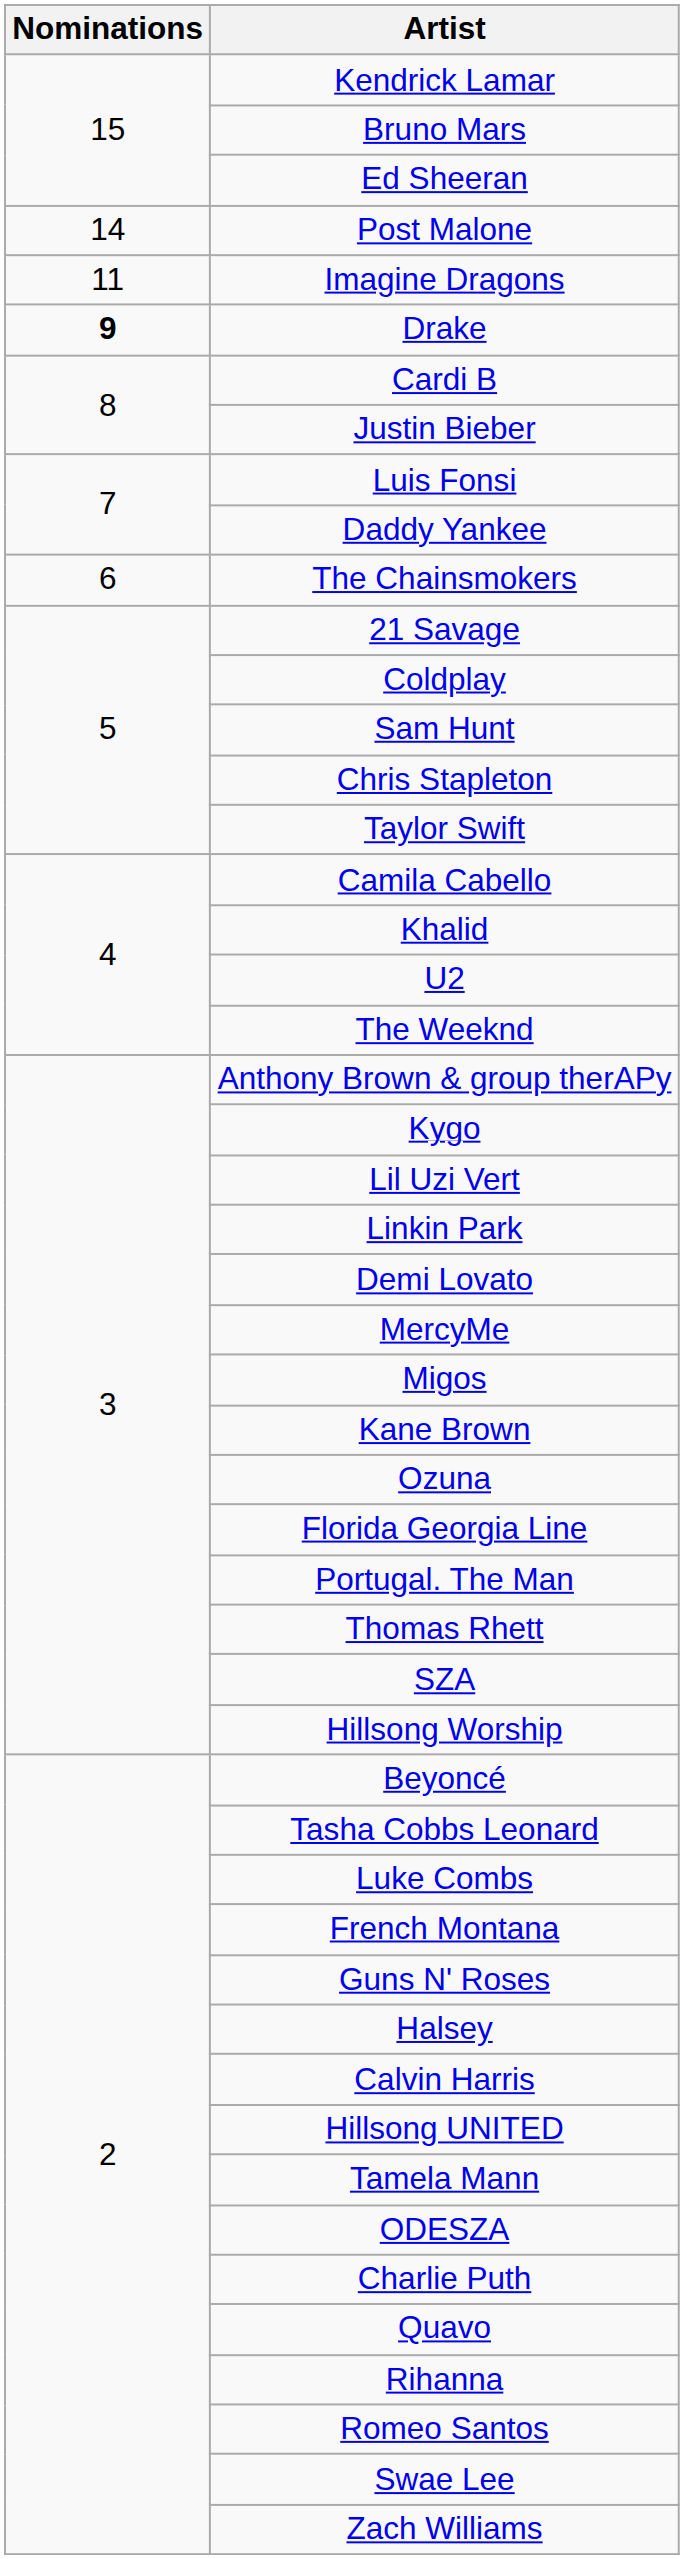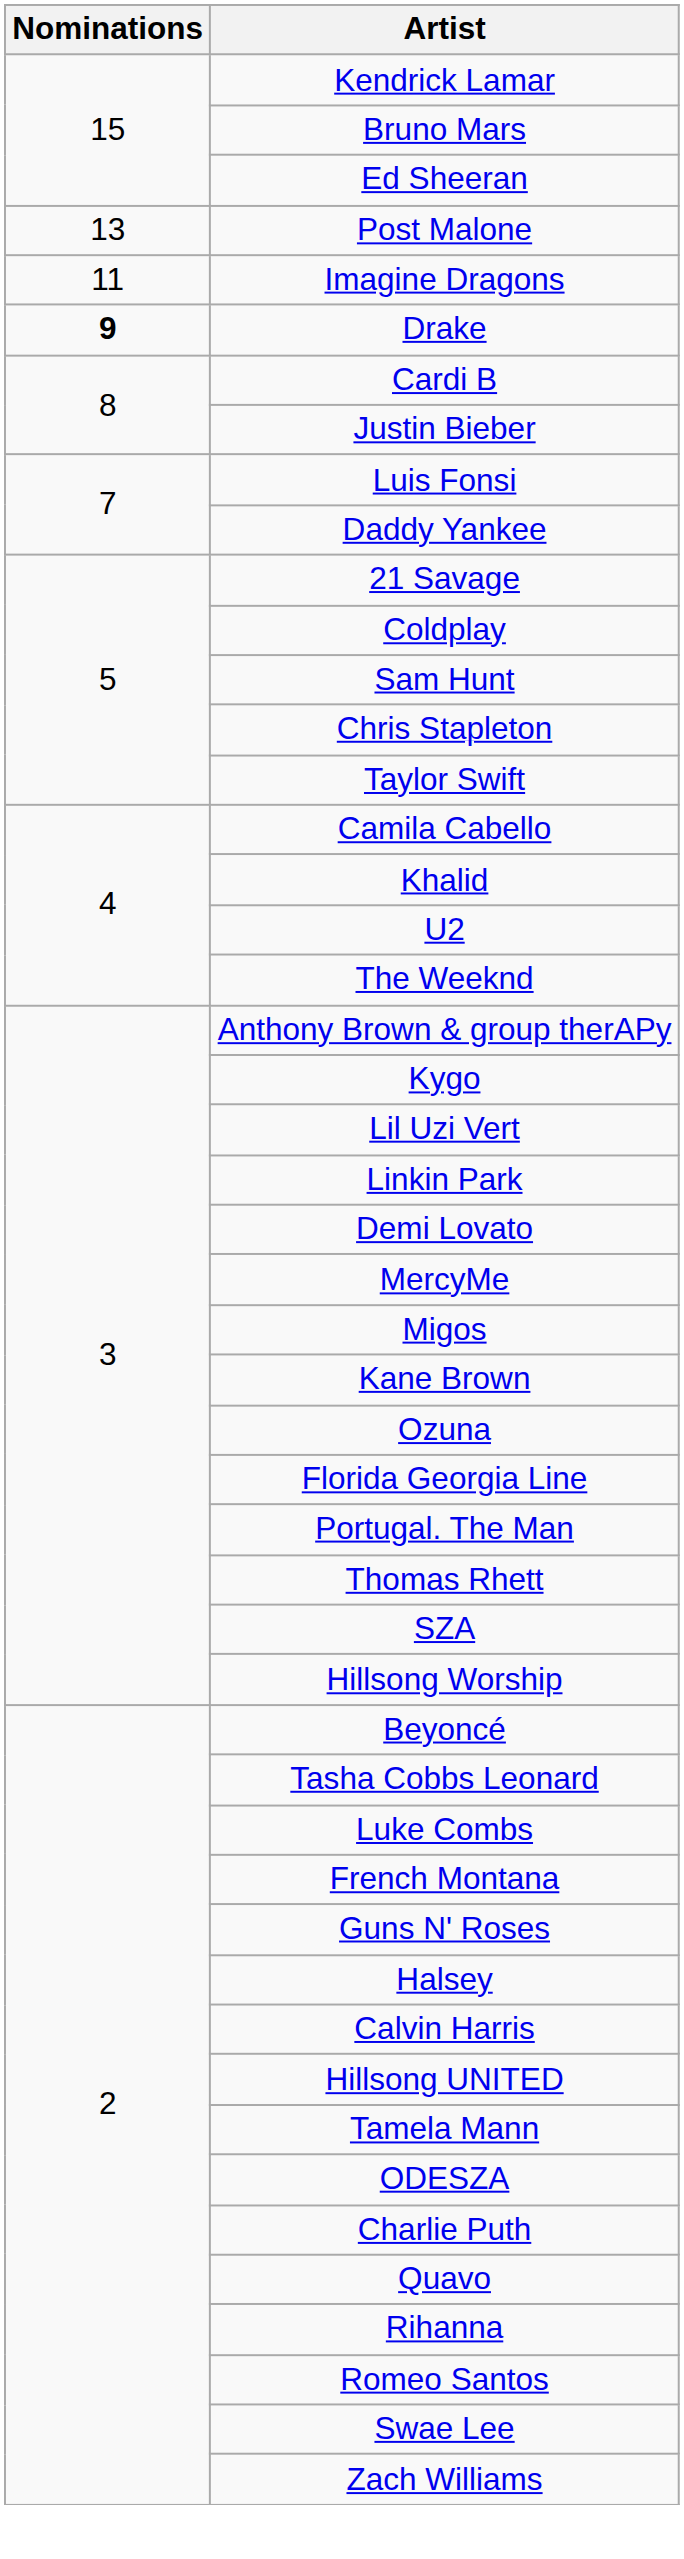 <table class="wikitable" rowspan="2" style="text-align:center;">
 <tr>
 <th scope="col" style="width:55px;">Nominations</th>
 <th scope="col" style="text-align:center;">Artist</th>
 </tr>
 <tr>
 <td rowspan="3" style="text-align:center">15</td>
 <td><a href='#'>Kendrick Lamar</a></td>
 </tr>
 <tr>
 <td><a href='#'>Bruno Mars</a></td>
 </tr>
 <tr>
 <td><a href='#'>Ed Sheeran</a></td>
 </tr>
 <tr>
-<td style="text-align:center">14</td>
+<td style="text-align:center">13</td>
 <td><a href='#'>Post Malone</a></td>
 </tr>
 <tr>
 <td style="text-align:center">11</td>
 <td><a href='#'>Imagine Dragons</a></td>
 </tr>
 <tr>
 <td style="text-align:center"><strong>9</strong></td>
 <td><a href='#'>Drake</a></td>
 </tr>
 <tr>
 <td rowspan="2" style="text-align:center">8</td>
 <td><a href='#'>Cardi B</a></td>
 </tr>
 <tr>
 <td><a href='#'>Justin Bieber</a></td>
 </tr>
 <tr>
 <td rowspan="2" style="text-align:center">7</td>
 <td><a href='#'>Luis Fonsi</a></td>
 </tr>
 <tr>
 <td><a href='#'>Daddy Yankee</a></td>
-</tr>
-<tr>
-<td style="text-align:center">6</td>
-<td><a href='#'>The Chainsmokers</a></td>
 </tr>
 <tr>
 <td rowspan="5" style="text-align:center">5</td>
 <td><a href='#'>21 Savage</a></td>
 </tr>
 <tr>
 <td><a href='#'>Coldplay</a></td>
 </tr>
 <tr>
 <td><a href='#'>Sam Hunt</a></td>
 </tr>
 <tr>
 <td><a href='#'>Chris Stapleton</a></td>
 </tr>
 <tr>
 <td><a href='#'>Taylor Swift</a></td>
 </tr>
 <tr>
 <td rowspan="4" style="text-align:center">4</td>
 <td><a href='#'>Camila Cabello</a></td>
 </tr>
 <tr>
 <td><a href='#'>Khalid</a></td>
 </tr>
 <tr>
 <td><a href='#'>U2</a></td>
 </tr>
 <tr>
 <td><a href='#'>The Weeknd</a></td>
 </tr>
 <tr>
 <td rowspan="14" style="text-align:center">3</td>
 <td><a href='#'>Anthony Brown & group therAPy</a></td>
 </tr>
 <tr>
 <td><a href='#'>Kygo</a></td>
 </tr>
 <tr>
 <td><a href='#'>Lil Uzi Vert</a></td>
 </tr>
 <tr>
 <td><a href='#'>Linkin Park</a></td>
 </tr>
 <tr>
 <td><a href='#'>Demi Lovato</a></td>
 </tr>
 <tr>
 <td><a href='#'>MercyMe</a></td>
 </tr>
 <tr>
 <td><a href='#'>Migos</a></td>
 </tr>
 <tr>
 <td><a href='#'>Kane Brown</a></td>
 </tr>
 <tr>
 <td><a href='#'>Ozuna</a></td>
 </tr>
 <tr>
 <td><a href='#'>Florida Georgia Line</a></td>
 </tr>
 <tr>
 <td><a href='#'>Portugal. The Man</a></td>
 </tr>
 <tr>
 <td><a href='#'>Thomas Rhett</a></td>
 </tr>
 <tr>
 <td><a href='#'>SZA</a></td>
 </tr>
 <tr>
 <td><a href='#'>Hillsong Worship</a></td>
 </tr>
 <tr>
 <td rowspan="16" style="text-align:center">2</td>
 <td><a href='#'>Beyoncé</a></td>
 </tr>
 <tr>
 <td><a href='#'>Tasha Cobbs Leonard</a></td>
 </tr>
 <tr>
 <td><a href='#'>Luke Combs</a></td>
 </tr>
 <tr>
 <td><a href='#'>French Montana</a></td>
 </tr>
 <tr>
 <td><a href='#'>Guns N' Roses</a></td>
 </tr>
 <tr>
 <td><a href='#'>Halsey</a></td>
 </tr>
 <tr>
 <td><a href='#'>Calvin Harris</a></td>
 </tr>
 <tr>
 <td><a href='#'>Hillsong UNITED</a></td>
 </tr>
 <tr>
 <td><a href='#'>Tamela Mann</a></td>
 </tr>
 <tr>
 <td><a href='#'>ODESZA</a></td>
 </tr>
 <tr>
 <td><a href='#'>Charlie Puth</a></td>
 </tr>
 <tr>
 <td><a href='#'>Quavo</a></td>
 </tr>
 <tr>
 <td><a href='#'>Rihanna</a></td>
 </tr>
 <tr>
 <td><a href='#'>Romeo Santos</a></td>
 </tr>
 <tr>
 <td><a href='#'>Swae Lee</a></td>
 </tr>
 <tr>
 <td><a href='#'>Zach Williams</a></td>
 </tr>
 </table>
